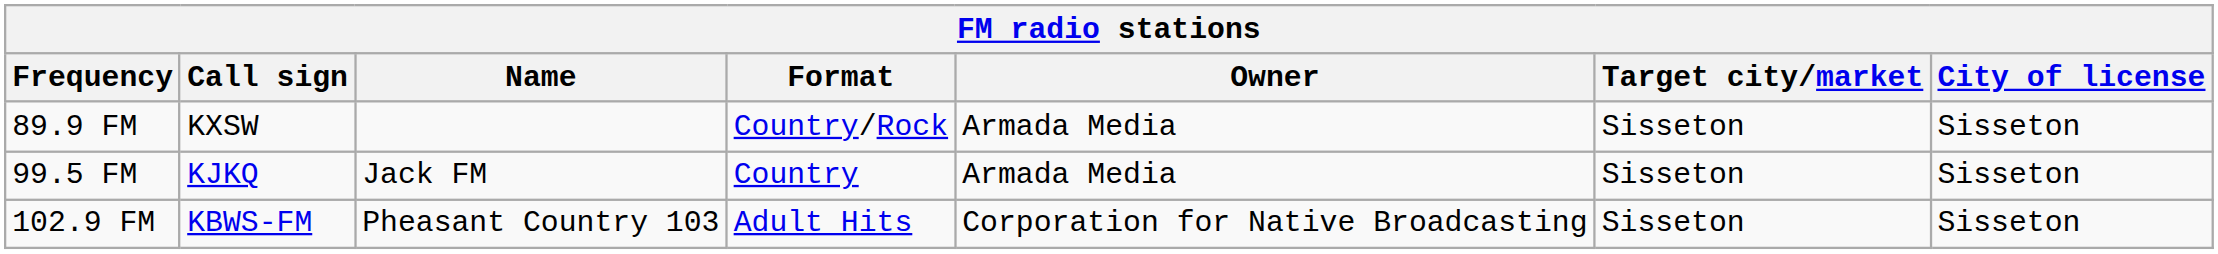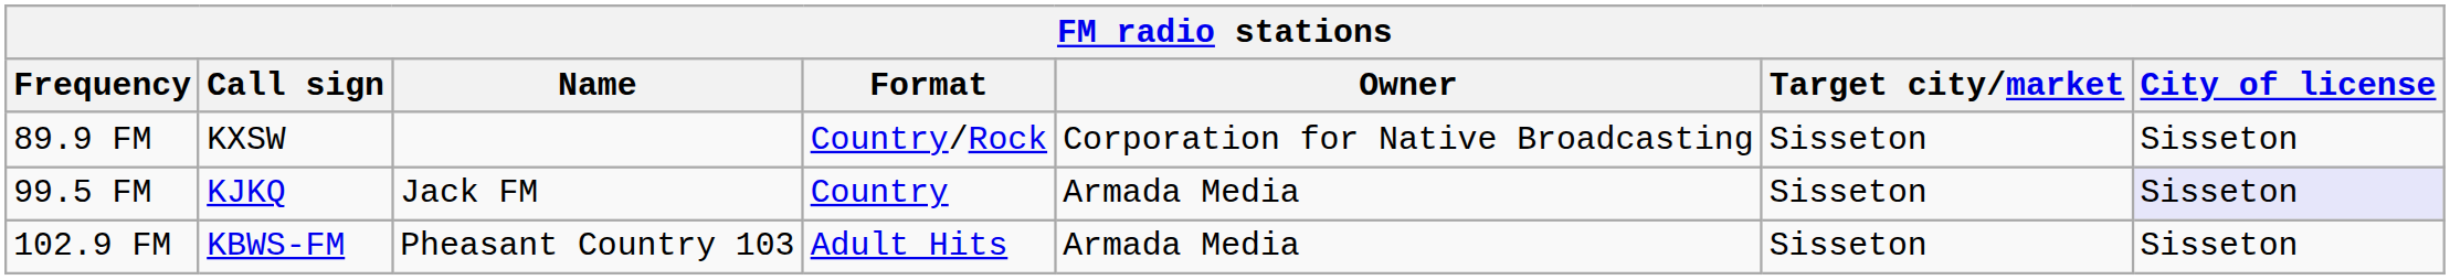 <table class="wikitable">
 <tr>
 <th align="center" colspan="7"><strong><a href='#'>FM radio</a> stations</strong></th>
 </tr>
 <tr>
 <th>Frequency</th>
 <th>Call sign</th>
 <th>Name</th>
 <th>Format</th>
 <th>Owner</th>
 <th>Target city/<a href='#'>market</a></th>
 <th><a href='#'>City of license</a></th>
 </tr>
 <tr>
 <td>89.9 FM</td>
 <td>KXSW</td>
 <td></td>
 <td><a href='#'>Country</a>/<a href='#'>Rock</a></td>
-<td>Armada Media</td>
+<td>Corporation for Native Broadcasting</td>
 <td>Sisseton</td>
 <td>Sisseton</td>
 </tr>
 <tr>
 <td>99.5 FM</td>
 <td><a href='#'>KJKQ</a></td>
 <td>Jack FM</td>
 <td><a href='#'>Country</a></td>
 <td>Armada Media</td>
 <td>Sisseton</td>
-<td>Sisseton</td>
+<td style="background: lavender;">Sisseton</td>
 </tr>
 <tr>
 <td>102.9 FM</td>
 <td><a href='#'>KBWS-FM</a></td>
 <td>Pheasant Country 103</td>
 <td><a href='#'>Adult Hits</a></td>
-<td>Corporation for Native Broadcasting</td>
+<td>Armada Media</td>
 <td>Sisseton</td>
 <td>Sisseton</td>
 </tr>
 </table>
